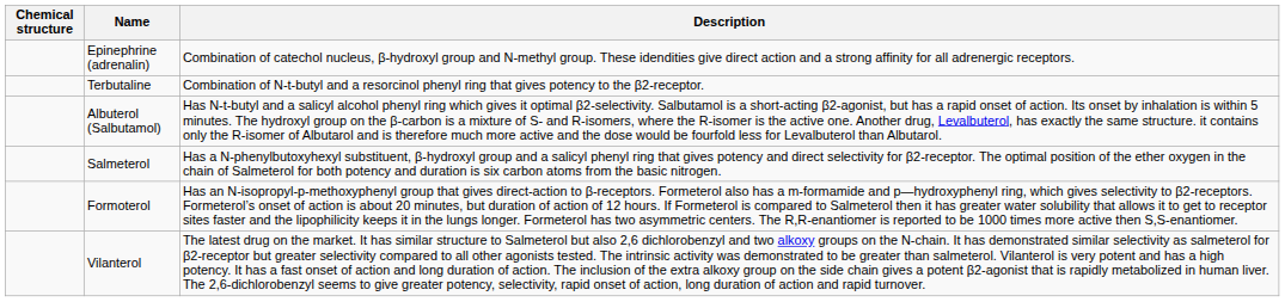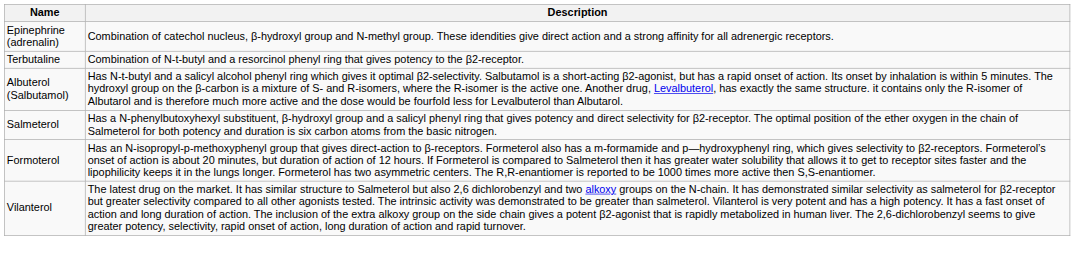 <table border="1" class="wikitable">
 <tr>
-<th>Chemical structure</th>
 <th>Name</th>
 <th>Description</th>
 </tr>
 <tr>
-<td></td>
 <td>Epinephrine (adrenalin)</td>
 <td>Combination of catechol nucleus, β-hydroxyl group and N-methyl group. These idendities give direct action and a strong affinity for all adrenergic receptors.</td>
 </tr>
 <tr>
-<td></td>
 <td>Terbutaline</td>
 <td>Combination of N-t-butyl and a resorcinol phenyl ring that gives potency to the β2-receptor.</td>
 </tr>
 <tr>
-<td></td>
 <td>Albuterol (Salbutamol)</td>
 <td>Has N-t-butyl and a salicyl alcohol phenyl ring which gives it optimal β2-selectivity. Salbutamol is a short-acting β2-agonist, but has a rapid onset of action. Its onset by inhalation is within 5 minutes. The hydroxyl group on the β-carbon is a mixture of S- and R-isomers, where the R-isomer is the active one. Another drug, <a href='#'>Levalbuterol</a>, has exactly the same structure. it contains only the R-isomer of Albutarol and is therefore much more active and the dose would be fourfold less for Levalbuterol than Albutarol.</td>
 </tr>
 <tr>
-<td></td>
 <td>Salmeterol</td>
 <td>Has a N-phenylbutoxyhexyl substituent, β-hydroxyl group and a salicyl phenyl ring that gives potency and direct selectivity for β2-receptor. The optimal position of the ether oxygen in the chain of Salmeterol for both potency and duration is six carbon atoms from the basic nitrogen.</td>
 </tr>
 <tr>
-<td></td>
 <td>Formoterol</td>
 <td>Has an N-isopropyl-p-methoxyphenyl group that gives direct-action to β-receptors. Formeterol also has a m-formamide and p—hydroxyphenyl ring, which gives selectivity to β2-receptors. Formeterol’s onset of action is about 20 minutes, but duration of action of 12 hours. If Formeterol is compared to Salmeterol then it has greater water solubility that allows it to get to receptor sites faster and the lipophilicity keeps it in the lungs longer. Formeterol has two asymmetric centers. The R,R-enantiomer is reported to be 1000 times more active then S,S-enantiomer.</td>
 </tr>
 <tr>
-<td></td>
 <td>Vilanterol</td>
 <td>The latest drug on the market. It has similar structure to Salmeterol but also 2,6 dichlorobenzyl and two <a href='#'>alkoxy</a> groups on the N-chain. It has demonstrated similar selectivity as salmeterol for β2-receptor but greater selectivity compared to all other agonists tested. The intrinsic activity was demonstrated to be greater than salmeterol. Vilanterol is very potent and has a high potency. It has a fast onset of action and long duration of action. The inclusion of the extra alkoxy group on the side chain gives a potent β2-agonist that is rapidly metabolized in human liver. The 2,6-dichlorobenzyl seems to give greater potency, selectivity, rapid onset of action, long duration of action and rapid turnover.</td>
 </tr>
 </table>
